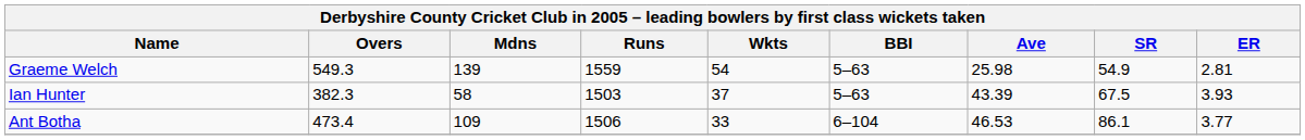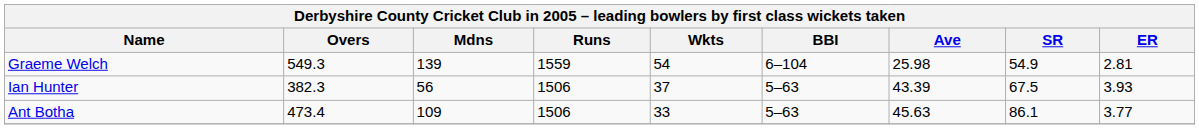 <table class="wikitable" width="80%">
 <tr bgcolor="#efefef">
 <th colspan=9>Derbyshire County Cricket Club in 2005 – leading bowlers by first class wickets taken</th>
 </tr>
 <tr bgcolor="#efefef">
 <th>Name</th>
 <th>Overs</th>
 <th>Mdns</th>
 <th>Runs</th>
 <th>Wkts</th>
 <th>BBI</th>
 <th><a href='#'>Ave</a></th>
 <th><a href='#'>SR</a></th>
 <th><a href='#'>ER</a></th>
 </tr>
 <tr>
 <td><a href='#'>Graeme Welch</a></td>
 <td>549.3</td>
 <td>139</td>
 <td>1559</td>
 <td>54</td>
-<td>5–63</td>
+<td>6–104</td>
 <td>25.98</td>
 <td>54.9</td>
 <td>2.81</td>
 </tr>
 <tr>
 <td><a href='#'>Ian Hunter</a></td>
 <td>382.3</td>
-<td>58</td>
-<td>1503</td>
+<td>56</td>
+<td>1506</td>
 <td>37</td>
 <td>5–63</td>
 <td>43.39</td>
 <td>67.5</td>
 <td>3.93</td>
 </tr>
 <tr>
 <td><a href='#'>Ant Botha</a></td>
 <td>473.4</td>
 <td>109</td>
 <td>1506</td>
 <td>33</td>
-<td>6–104</td>
-<td>46.53</td>
+<td>5–63</td>
+<td>45.63</td>
 <td>86.1</td>
 <td>3.77</td>
 </tr>
 <tr>
 </tr>
 </table>
